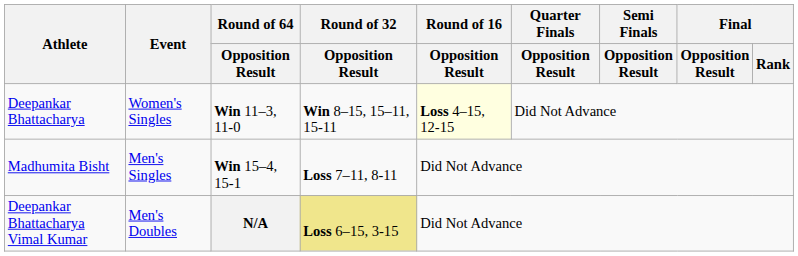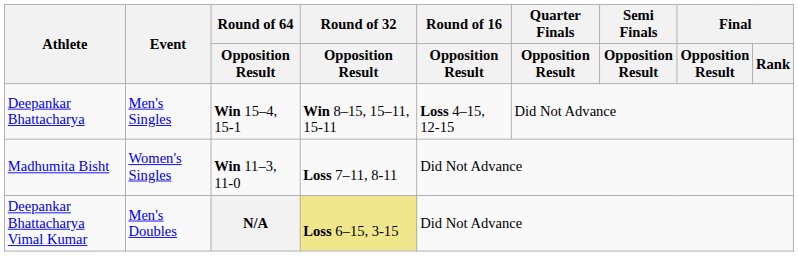 <table class="wikitable">
 <tr>
 <th rowspan="2">Athlete</th>
 <th rowspan="2">Event</th>
 <th>Round of 64</th>
 <th>Round of 32</th>
 <th>Round of 16</th>
 <th>Quarter Finals</th>
 <th>Semi Finals</th>
 <th colspan="2">Final</th>
 </tr>
 <tr>
 <th>Opposition<br>Result</th>
 <th>Opposition<br>Result</th>
 <th>Opposition<br>Result</th>
 <th>Opposition<br>Result</th>
 <th>Opposition<br>Result</th>
 <th>Opposition<br>Result</th>
 <th>Rank</th>
 </tr>
 <tr>
 <td><a href='#'>Deepankar Bhattacharya</a></td>
-<td><a href='#'>Women's Singles</a></td>
-<td><br><strong>Win</strong> 11–3, 11-0</td>
+<td><a href='#'>Men's Singles</a></td>
+<td><br><strong>Win</strong> 15–4, 15-1</td>
 <td><br><strong>Win</strong> 8–15, 15–11, 15-11</td>
-<td style="background: lightyellow;"><br><strong>Loss</strong> 4–15, 12-15</td>
+<td><br><strong>Loss</strong> 4–15, 12-15</td>
 <td colspan="4">Did Not Advance</td>
 </tr>
 <tr>
 <td><a href='#'>Madhumita Bisht</a></td>
-<td><a href='#'>Men's Singles</a></td>
-<td><br><strong>Win</strong> 15–4, 15-1</td>
+<td><a href='#'>Women's Singles</a></td>
+<td><br><strong>Win</strong> 11–3, 11-0</td>
 <td><br><strong>Loss</strong> 7–11, 8-11</td>
 <td colspan="5">Did Not Advance</td>
 </tr>
 <tr>
 <td><a href='#'>Deepankar Bhattacharya</a><br><a href='#'>Vimal Kumar</a></td>
 <td><a href='#'>Men's Doubles</a></td>
 <th>N/A</th>
 <td style="background: khaki;"><br><strong>Loss</strong> 6–15, 3-15</td>
 <td colspan="5">Did Not Advance</td>
 </tr>
 </table>
